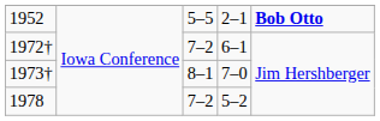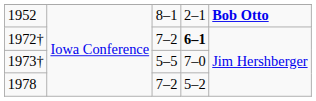 <table class="wikitable">
 <tr>
 </tr>
 <tr>
 <td>1952</td>
 <td rowspan=4><a href='#'>Iowa Conference</a></td>
-<td>5–5</td>
+<td>8–1</td>
 <td>2–1</td>
 <td><strong><a href='#'>Bob Otto</a></strong></td>
 </tr>
 <tr>
 <td>1972†</td>
 <td>7–2</td>
-<td>6–1</td>
+<td><strong>6–1</strong></td>
 <td rowspan=3><a href='#'>Jim Hershberger</a></td>
 </tr>
 <tr>
 <td>1973†</td>
-<td>8–1</td>
+<td>5–5</td>
 <td>7–0</td>
 </tr>
 <tr>
 <td>1978</td>
 <td>7–2</td>
 <td>5–2</td>
 </tr>
 </table>
